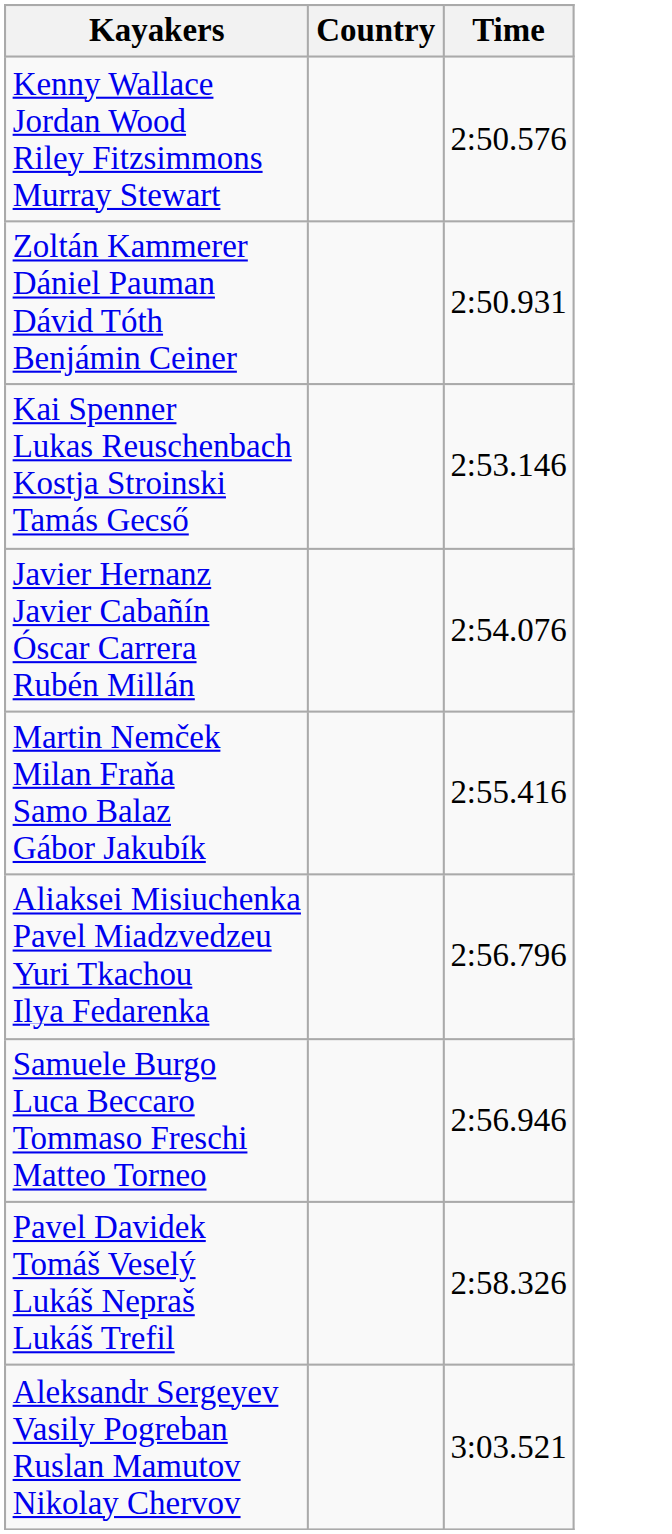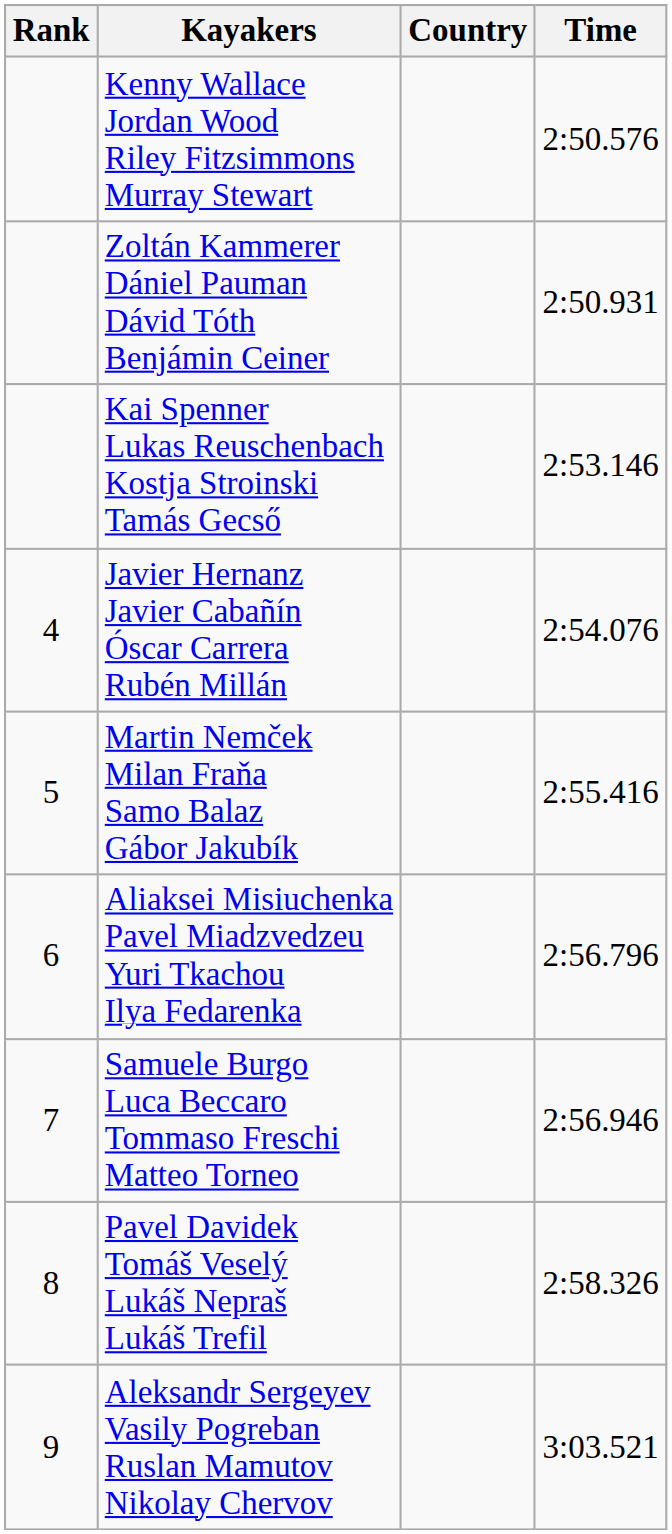 <table class="wikitable" style="text-align:center">
 <tr>
+<th>Rank</th>
 <th>Kayakers</th>
 <th>Country</th>
 <th>Time</th>
 </tr>
 <tr>
+<td></td>
 <td align="left"><a href='#'>Kenny Wallace</a><br><a href='#'>Jordan Wood</a><br><a href='#'>Riley Fitzsimmons</a><br><a href='#'>Murray Stewart</a></td>
 <td align="left"></td>
 <td>2:50.576</td>
 </tr>
 <tr>
+<td></td>
 <td align="left"><a href='#'>Zoltán Kammerer</a><br><a href='#'>Dániel Pauman</a><br><a href='#'>Dávid Tóth</a><br><a href='#'>Benjámin Ceiner</a></td>
 <td align="left"></td>
 <td>2:50.931</td>
 </tr>
 <tr>
+<td></td>
 <td align="left"><a href='#'>Kai Spenner</a><br><a href='#'>Lukas Reuschenbach</a><br><a href='#'>Kostja Stroinski</a><br><a href='#'>Tamás Gecső</a></td>
 <td align="left"></td>
 <td>2:53.146</td>
 </tr>
 <tr>
+<td>4</td>
 <td align="left"><a href='#'>Javier Hernanz</a><br><a href='#'>Javier Cabañín</a><br><a href='#'>Óscar Carrera</a><br><a href='#'>Rubén Millán</a></td>
 <td align="left"></td>
 <td>2:54.076</td>
 </tr>
 <tr>
+<td>5</td>
 <td align="left"><a href='#'>Martin Nemček</a><br><a href='#'>Milan Fraňa</a><br><a href='#'>Samo Balaz</a><br><a href='#'>Gábor Jakubík</a></td>
 <td align="left"></td>
 <td>2:55.416</td>
 </tr>
 <tr>
+<td>6</td>
 <td align="left"><a href='#'>Aliaksei Misiuchenka</a><br><a href='#'>Pavel Miadzvedzeu</a><br><a href='#'>Yuri Tkachou</a><br><a href='#'>Ilya Fedarenka</a></td>
 <td align="left"></td>
 <td>2:56.796</td>
 </tr>
 <tr>
+<td>7</td>
 <td align="left"><a href='#'>Samuele Burgo</a><br><a href='#'>Luca Beccaro</a><br><a href='#'>Tommaso Freschi</a><br><a href='#'>Matteo Torneo</a></td>
 <td align="left"></td>
 <td>2:56.946</td>
 </tr>
 <tr>
+<td>8</td>
 <td align="left"><a href='#'>Pavel Davidek</a><br><a href='#'>Tomáš Veselý</a><br><a href='#'>Lukáš Nepraš</a><br><a href='#'>Lukáš Trefil</a></td>
 <td align="left"></td>
 <td>2:58.326</td>
 </tr>
 <tr>
+<td>9</td>
 <td align="left"><a href='#'>Aleksandr Sergeyev</a><br><a href='#'>Vasily Pogreban</a><br><a href='#'>Ruslan Mamutov</a><br><a href='#'>Nikolay Chervov</a></td>
 <td align="left"></td>
 <td>3:03.521</td>
 </tr>
 </table>
